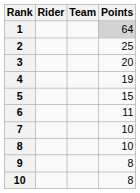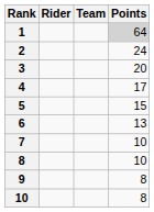 <table class="wikitable" margin-bottom:0;">
 <tr>
 <th scope="col">Rank</th>
 <th scope="col">Rider</th>
 <th scope="col">Team</th>
 <th scope="col">Points</th>
 </tr>
 <tr>
 <th scope="row">1</th>
 <td> </td>
 <td></td>
 <td align="right" style="background: lightgrey;">64</td>
 </tr>
 <tr>
 <th scope="row">2</th>
 <td></td>
 <td></td>
-<td align="right">25</td>
+<td align="right">24</td>
 </tr>
 <tr>
 <th scope="row">3</th>
 <td></td>
 <td></td>
 <td align="right">20</td>
 </tr>
 <tr>
 <th scope="row">4</th>
 <td></td>
 <td></td>
-<td align="right">19</td>
+<td align="right">17</td>
 </tr>
 <tr>
 <th scope="row">5</th>
 <td></td>
 <td></td>
 <td align="right">15</td>
 </tr>
 <tr>
 <th scope="row">6</th>
 <td></td>
 <td></td>
-<td align="right">11</td>
+<td align="right">13</td>
 </tr>
 <tr>
 <th scope="row">7</th>
 <td></td>
 <td></td>
 <td align="right">10</td>
 </tr>
 <tr>
 <th scope="row">8</th>
 <td></td>
 <td></td>
 <td align="right">10</td>
 </tr>
 <tr>
 <th scope="row">9</th>
 <td></td>
 <td></td>
 <td align="right">8</td>
 </tr>
 <tr>
 <th scope="row">10</th>
 <td></td>
 <td></td>
 <td align="right">8</td>
 </tr>
 </table>
